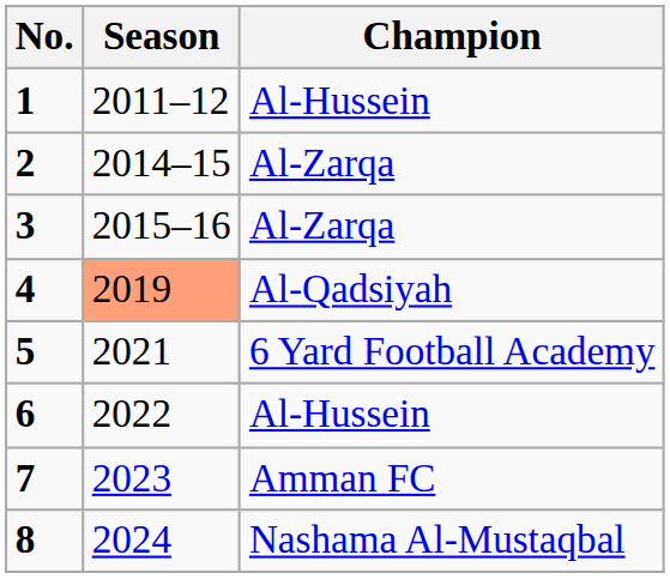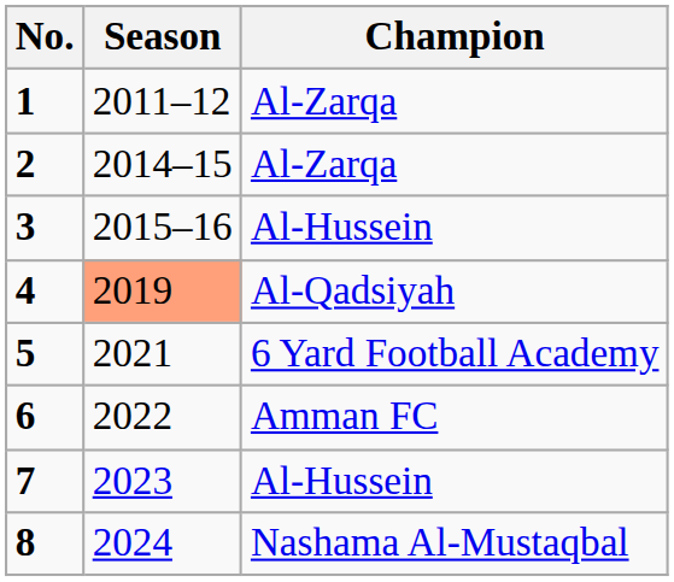 <table class="wikitable sortable">
 <tr>
 <th>No.</th>
 <th>Season</th>
 <th>Champion</th>
 </tr>
 <tr>
 <td><strong>1</strong></td>
 <td>2011–12</td>
-<td><a href='#'>Al-Hussein</a></td>
+<td><a href='#'>Al-Zarqa</a></td>
 </tr>
 <tr>
 <td><strong>2</strong></td>
 <td>2014–15</td>
 <td><a href='#'>Al-Zarqa</a></td>
 </tr>
 <tr>
 <td><strong>3</strong></td>
 <td>2015–16</td>
-<td><a href='#'>Al-Zarqa</a></td>
+<td><a href='#'>Al-Hussein</a></td>
 </tr>
 <tr>
 <td><strong>4</strong></td>
 <td style="background: lightsalmon;">2019</td>
 <td><a href='#'>Al-Qadsiyah</a></td>
 </tr>
 <tr>
 <td><strong>5</strong></td>
 <td>2021</td>
 <td><a href='#'>6 Yard Football Academy</a></td>
 </tr>
 <tr>
 <td><strong>6</strong></td>
 <td>2022</td>
-<td><a href='#'>Al-Hussein</a></td>
+<td><a href='#'>Amman FC</a></td>
 </tr>
 <tr>
 <td><strong>7</strong></td>
 <td><a href='#'>2023</a></td>
-<td><a href='#'>Amman FC</a></td>
+<td><a href='#'>Al-Hussein</a></td>
 </tr>
 <tr>
 <td><strong>8</strong></td>
 <td><a href='#'>2024</a></td>
 <td><a href='#'>Nashama Al-Mustaqbal</a></td>
 </tr>
 </table>
